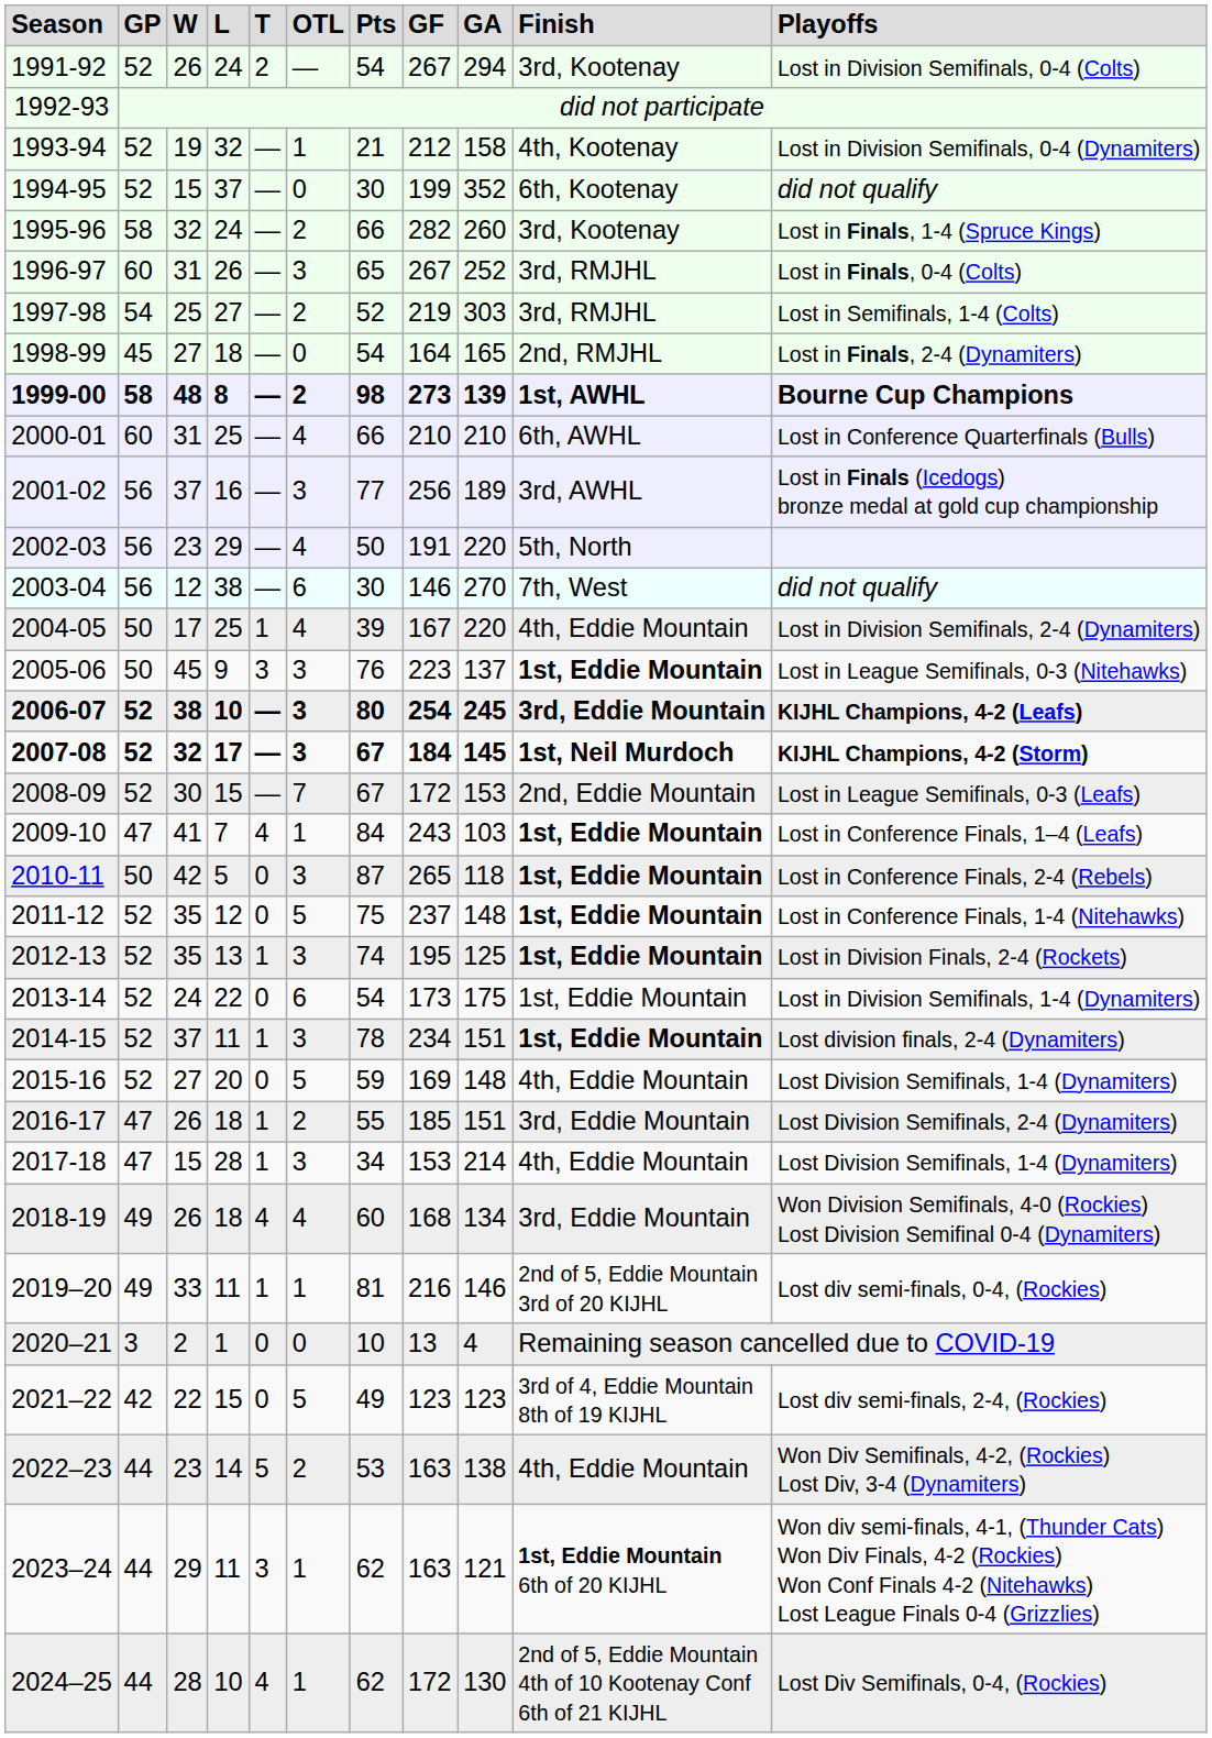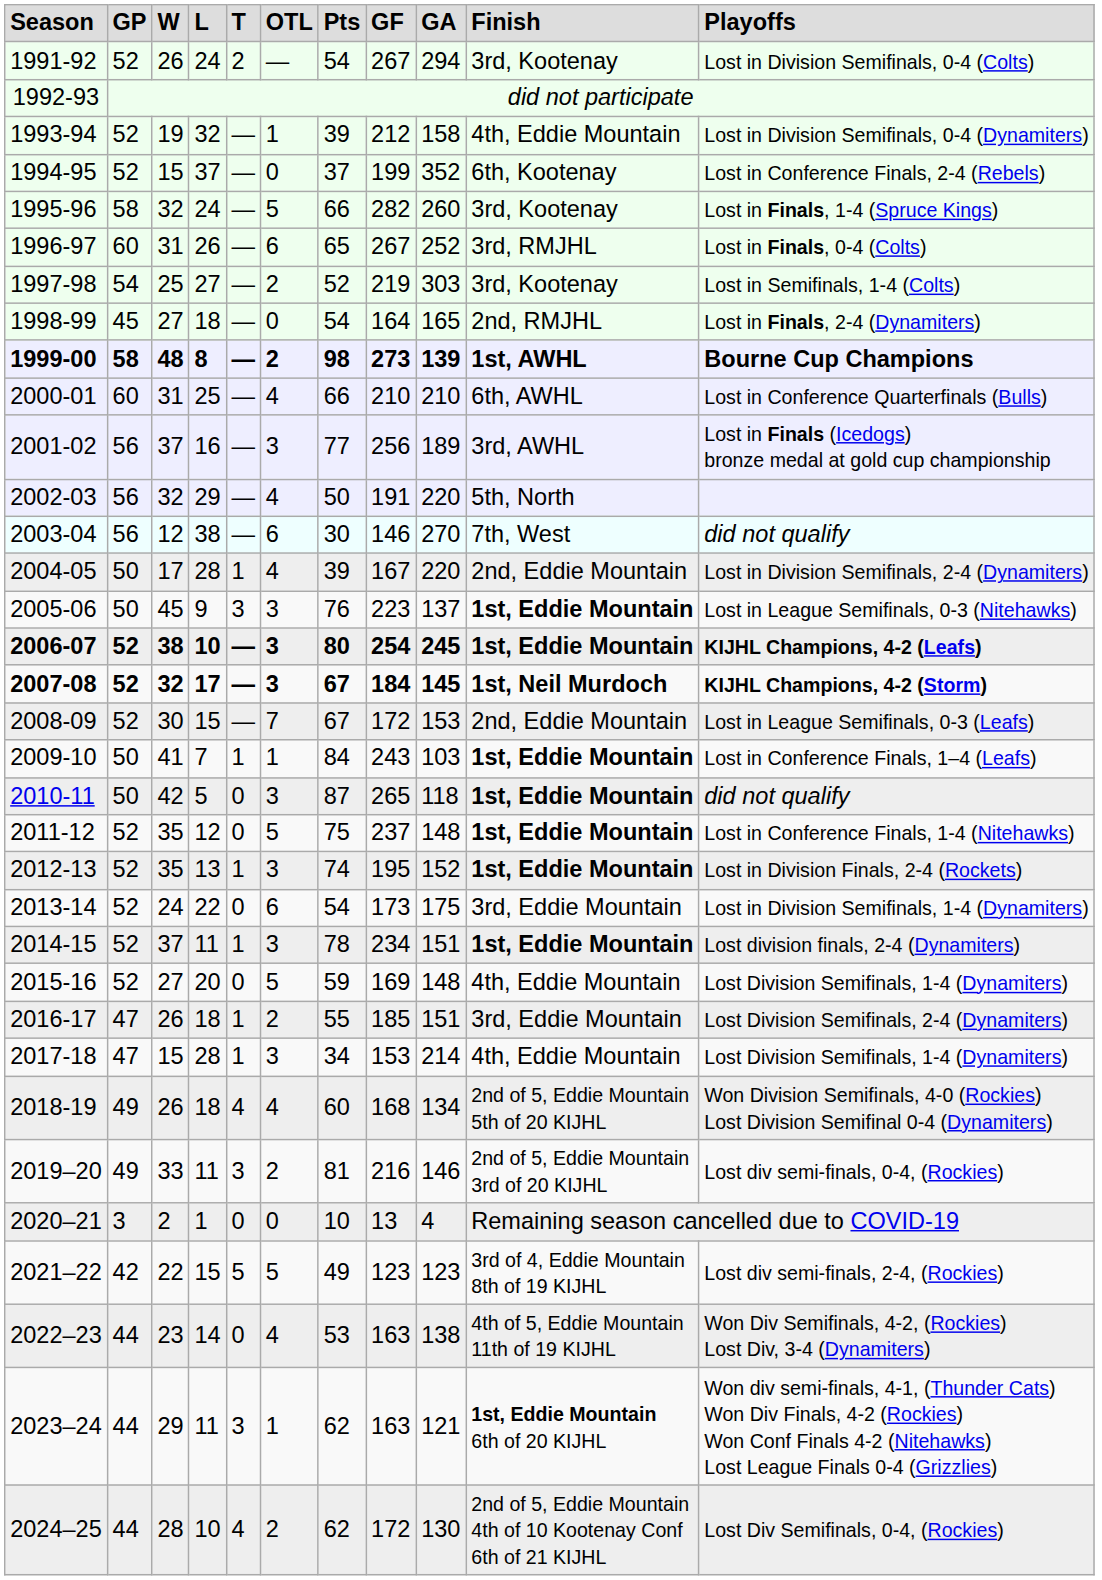 <table class="wikitable">
 <tr style="font-weight:bold; background:#ddd;"|>
 <td>Season</td>
 <td>GP</td>
 <td>W</td>
 <td>L</td>
 <td>T</td>
 <td>OTL</td>
 <td>Pts</td>
 <td>GF</td>
 <td>GA</td>
 <td>Finish</td>
 <td>Playoffs</td>
 </tr>
 <tr style="background:#eeffee">
 <td>1991-92</td>
 <td>52</td>
 <td>26</td>
 <td>24</td>
 <td>2</td>
 <td>—</td>
 <td>54</td>
 <td>267</td>
 <td>294</td>
 <td>3rd, Kootenay</td>
 <td><small> Lost in Division Semifinals, 0-4 (<a href='#'>Colts</a>)</small></td>
 </tr>
 <tr style="background:#eeffee;text-align:center">
 <td>1992-93</td>
 <td colspan="10"><em>did not participate</em></td>
 </tr>
 <tr style="background:#eeffee">
 <td>1993-94</td>
 <td>52</td>
 <td>19</td>
 <td>32</td>
 <td>—</td>
 <td>1</td>
-<td>21</td>
+<td>39</td>
 <td>212</td>
 <td>158</td>
-<td>4th, Kootenay</td>
+<td>4th, Eddie Mountain</td>
 <td><small> Lost in Division Semifinals, 0-4 (<a href='#'>Dynamiters</a>)</small></td>
 </tr>
 <tr style="background:#eeffee">
 <td>1994-95</td>
 <td>52</td>
 <td>15</td>
 <td>37</td>
 <td>—</td>
 <td>0</td>
-<td>30</td>
+<td>37</td>
 <td>199</td>
 <td>352</td>
 <td>6th, Kootenay</td>
-<td><em>did not qualify</em></td>
+<td><small>Lost in Conference Finals, 2-4 (<a href='#'>Rebels</a>)</small></td>
 </tr>
 <tr style="background:#eeffee">
 <td>1995-96</td>
 <td>58</td>
 <td>32</td>
 <td>24</td>
 <td>—</td>
-<td>2</td>
+<td>5</td>
 <td>66</td>
 <td>282</td>
 <td>260</td>
 <td>3rd, Kootenay</td>
 <td><small> Lost in <strong>Finals</strong>, 1-4 (<a href='#'>Spruce Kings</a>)</small></td>
 </tr>
 <tr style="background:#eeffee">
 <td>1996-97</td>
 <td>60</td>
 <td>31</td>
 <td>26</td>
 <td>—</td>
-<td>3</td>
+<td>6</td>
 <td>65</td>
 <td>267</td>
 <td>252</td>
 <td>3rd, RMJHL</td>
 <td><small> Lost in <strong>Finals</strong>, 0-4 (<a href='#'>Colts</a>)</small></td>
 </tr>
 <tr style="background:#eeffee">
 <td>1997-98</td>
 <td>54</td>
 <td>25</td>
 <td>27</td>
 <td>—</td>
 <td>2</td>
 <td>52</td>
 <td>219</td>
 <td>303</td>
-<td>3rd, RMJHL</td>
+<td>3rd, Kootenay</td>
 <td><small>Lost in Semifinals, 1-4 (<a href='#'>Colts</a>)</small></td>
 </tr>
 <tr style="background:#eeffee">
 <td>1998-99</td>
 <td>45</td>
 <td>27</td>
 <td>18</td>
 <td>—</td>
 <td>0</td>
 <td>54</td>
 <td>164</td>
 <td>165</td>
 <td>2nd, RMJHL</td>
 <td><small> Lost in <strong>Finals</strong>, 2-4 (<a href='#'>Dynamiters</a>)</small></td>
 </tr>
 <tr style="background:#eeeeff;font-weight:bold">
 <td>1999-00</td>
 <td>58</td>
 <td>48</td>
 <td>8</td>
 <td>—</td>
 <td>2</td>
 <td>98</td>
 <td>273</td>
 <td>139</td>
 <td>1st, AWHL</td>
 <td>Bourne Cup Champions</td>
 </tr>
 <tr style="background:#eeeeff">
 <td>2000-01</td>
 <td>60</td>
 <td>31</td>
 <td>25</td>
 <td>—</td>
 <td>4</td>
 <td>66</td>
 <td>210</td>
 <td>210</td>
 <td>6th, AWHL</td>
 <td><small> Lost in Conference Quarterfinals (<a href='#'>Bulls</a>)</small></td>
 </tr>
 <tr style="background:#eeeeff">
 <td>2001-02</td>
 <td>56</td>
 <td>37</td>
 <td>16</td>
 <td>—</td>
 <td>3</td>
 <td>77</td>
 <td>256</td>
 <td>189</td>
 <td>3rd, AWHL</td>
 <td><small> Lost in <strong>Finals</strong> (<a href='#'>Icedogs</a>) <br>bronze medal at gold cup championship</small></td>
 </tr>
 <tr style="background:#eeeeff">
 <td>2002-03</td>
 <td>56</td>
-<td>23</td>
+<td>32</td>
 <td>29</td>
 <td>—</td>
 <td>4</td>
 <td>50</td>
 <td>191</td>
 <td>220</td>
 <td>5th, North</td>
 <td></td>
 </tr>
 <tr style="background:#eeffff">
 <td>2003-04</td>
 <td>56</td>
 <td>12</td>
 <td>38</td>
 <td>—</td>
 <td>6</td>
 <td>30</td>
 <td>146</td>
 <td>270</td>
 <td>7th, West</td>
 <td><em>did not qualify</em></td>
 </tr>
 <tr style="background:#eee;">
 <td>2004-05</td>
 <td>50</td>
 <td>17</td>
-<td>25</td>
+<td>28</td>
 <td>1</td>
 <td>4</td>
 <td>39</td>
 <td>167</td>
 <td>220</td>
-<td>4th, Eddie Mountain</td>
+<td>2nd, Eddie Mountain</td>
 <td><small>Lost in Division Semifinals, 2-4 (<a href='#'>Dynamiters</a>)</small></td>
 </tr>
 <tr>
 <td>2005-06</td>
 <td>50</td>
 <td>45</td>
 <td>9</td>
 <td>3</td>
 <td>3</td>
 <td>76</td>
 <td>223</td>
 <td>137</td>
 <td><strong>1st, Eddie Mountain</strong></td>
 <td><small>Lost in League Semifinals, 0-3 (<a href='#'>Nitehawks</a>)</small></td>
 </tr>
 <tr style="background:#eee;font-weight:bold">
 <td>2006-07</td>
 <td>52</td>
 <td>38</td>
 <td>10</td>
 <td>—</td>
 <td>3</td>
 <td>80</td>
 <td>254</td>
 <td>245</td>
-<td>3rd, Eddie Mountain</td>
+<td>1st, Eddie Mountain</td>
 <td><small>KIJHL Champions, 4-2 (<a href='#'>Leafs</a>)</small></td>
 </tr>
 <tr style="font-weight:bold">
 <td>2007-08</td>
 <td>52</td>
 <td>32</td>
 <td>17</td>
 <td>—</td>
 <td>3</td>
 <td>67</td>
 <td>184</td>
 <td>145</td>
 <td>1st, Neil Murdoch</td>
 <td><small> KIJHL Champions, 4-2 (<a href='#'>Storm</a>)</small></td>
 </tr>
 <tr style="background:#eee;">
 <td>2008-09</td>
 <td>52</td>
 <td>30</td>
 <td>15</td>
 <td>—</td>
 <td>7</td>
 <td>67</td>
 <td>172</td>
 <td>153</td>
 <td>2nd, Eddie Mountain</td>
 <td><small>Lost in League Semifinals, 0-3 (<a href='#'>Leafs</a>)</small></td>
 </tr>
 <tr>
 <td>2009-10</td>
-<td>47</td>
+<td>50</td>
 <td>41</td>
 <td>7</td>
-<td>4</td>
+<td>1</td>
 <td>1</td>
 <td>84</td>
 <td>243</td>
 <td>103</td>
 <td><strong>1st, Eddie Mountain</strong></td>
 <td><small>Lost in Conference Finals, 1–4 (<a href='#'>Leafs</a>)</small></td>
 </tr>
 <tr style="background:#eee;">
 <td><a href='#'>2010-11</a></td>
 <td>50</td>
 <td>42</td>
 <td>5</td>
 <td>0</td>
 <td>3</td>
 <td>87</td>
 <td>265</td>
 <td>118</td>
 <td><strong>1st, Eddie Mountain</strong></td>
-<td><small>Lost in Conference Finals, 2-4 (<a href='#'>Rebels</a>)</small></td>
+<td><em>did not qualify</em></td>
 </tr>
 <tr>
 <td>2011-12</td>
 <td>52</td>
 <td>35</td>
 <td>12</td>
 <td>0</td>
 <td>5</td>
 <td>75</td>
 <td>237</td>
 <td>148</td>
 <td><strong>1st, Eddie Mountain</strong></td>
 <td><small> Lost in Conference Finals, 1-4 (<a href='#'>Nitehawks</a>)</small></td>
 </tr>
 <tr style="background:#eee;">
 <td>2012-13</td>
 <td>52</td>
 <td>35</td>
 <td>13</td>
 <td>1</td>
 <td>3</td>
 <td>74</td>
 <td>195</td>
-<td>125</td>
+<td>152</td>
 <td><strong>1st, Eddie Mountain</strong></td>
 <td><small> Lost in Division Finals, 2-4 (<a href='#'>Rockets</a>)</small></td>
 </tr>
 <tr>
 <td>2013-14</td>
 <td>52</td>
 <td>24</td>
 <td>22</td>
 <td>0</td>
 <td>6</td>
 <td>54</td>
 <td>173</td>
 <td>175</td>
-<td>1st, Eddie Mountain</td>
+<td>3rd, Eddie Mountain</td>
 <td><small>Lost in Division Semifinals, 1-4 (<a href='#'>Dynamiters</a>)</small></td>
 </tr>
 <tr style="background:#eee;">
 <td>2014-15</td>
 <td>52</td>
 <td>37</td>
 <td>11</td>
 <td>1</td>
 <td>3</td>
 <td>78</td>
 <td>234</td>
 <td>151</td>
 <td><strong>1st, Eddie Mountain</strong></td>
 <td><small> Lost division finals, 2-4 (<a href='#'>Dynamiters</a>)</small></td>
 </tr>
 <tr>
 <td>2015-16</td>
 <td>52</td>
 <td>27</td>
 <td>20</td>
 <td>0</td>
 <td>5</td>
 <td>59</td>
 <td>169</td>
 <td>148</td>
 <td>4th, Eddie Mountain</td>
 <td><small>Lost Division Semifinals, 1-4 (<a href='#'>Dynamiters</a>)</small></td>
 </tr>
 <tr style="background:#eee;">
 <td>2016-17</td>
 <td>47</td>
 <td>26</td>
 <td>18</td>
 <td>1</td>
 <td>2</td>
 <td>55</td>
 <td>185</td>
 <td>151</td>
 <td>3rd, Eddie Mountain</td>
 <td><small>Lost Division Semifinals, 2-4 (<a href='#'>Dynamiters</a>)</small></td>
 </tr>
 <tr>
 <td>2017-18</td>
 <td>47</td>
 <td>15</td>
 <td>28</td>
 <td>1</td>
 <td>3</td>
 <td>34</td>
 <td>153</td>
 <td>214</td>
 <td>4th, Eddie Mountain</td>
 <td><small>Lost Division Semifinals, 1-4 (<a href='#'>Dynamiters</a>)</small></td>
 </tr>
 <tr style="background:#eee;">
 <td>2018-19</td>
 <td>49</td>
 <td>26</td>
 <td>18</td>
 <td>4</td>
 <td>4</td>
 <td>60</td>
 <td>168</td>
 <td>134</td>
-<td>3rd, Eddie Mountain</td>
+<td><small>2nd of 5, Eddie Mountain<br>5th of 20 KIJHL</small></td>
 <td><small>Won Division Semifinals, 4-0 (<a href='#'>Rockies</a>)<br>Lost Division Semifinal 0-4 (<a href='#'>Dynamiters</a>)</small></td>
 </tr>
 <tr>
 <td>2019–20</td>
 <td>49</td>
 <td>33</td>
 <td>11</td>
-<td>1</td>
-<td>1</td>
+<td>3</td>
+<td>2</td>
 <td>81</td>
 <td>216</td>
 <td>146</td>
 <td><small>2nd of 5, Eddie Mountain<br>3rd of 20 KIJHL</small></td>
 <td><small>Lost div semi-finals, 0-4, (<a href='#'>Rockies</a>)</small></td>
 </tr>
 <tr style="background:#eee;">
 <td>2020–21</td>
 <td>3</td>
 <td>2</td>
 <td>1</td>
 <td>0</td>
 <td>0</td>
 <td>10</td>
 <td>13</td>
 <td>4</td>
 <td colspan=2>Remaining season cancelled due to <a href='#'>COVID-19</a></td>
 </tr>
 <tr>
 <td>2021–22</td>
 <td>42</td>
 <td>22</td>
 <td>15</td>
-<td>0</td>
+<td>5</td>
 <td>5</td>
 <td>49</td>
 <td>123</td>
 <td>123</td>
 <td><small>3rd of 4, Eddie Mountain<br>8th of 19 KIJHL</small></td>
 <td><small>Lost div semi-finals, 2-4, (<a href='#'>Rockies</a>)</small></td>
 </tr>
 <tr style="background:#eee;">
 <td>2022–23</td>
 <td>44</td>
 <td>23</td>
 <td>14</td>
-<td>5</td>
-<td>2</td>
+<td>0</td>
+<td>4</td>
 <td>53</td>
 <td>163</td>
 <td>138</td>
-<td>4th, Eddie Mountain</td>
+<td><small>4th of 5, Eddie Mountain<br>11th of 19 KIJHL</small></td>
 <td><small>Won Div Semifinals, 4-2, (<a href='#'>Rockies</a>)<br>Lost Div, 3-4 (<a href='#'>Dynamiters</a>)</small></td>
 </tr>
 <tr>
 <td>2023–24</td>
 <td>44</td>
 <td>29</td>
 <td>11</td>
 <td>3</td>
 <td>1</td>
 <td>62</td>
 <td>163</td>
 <td>121</td>
 <td><small><strong>1st, Eddie Mountain</strong><br>6th of 20 KIJHL</small></td>
 <td><small>Won div semi-finals, 4-1, (<a href='#'>Thunder Cats</a>)<br>Won Div Finals, 4-2 (<a href='#'>Rockies</a>)<br>Won Conf Finals 4-2 (<a href='#'>Nitehawks</a>)<br>Lost League Finals 0-4 (<a href='#'>Grizzlies</a>)</small></td>
 </tr>
 <tr style="background:#eee;">
 <td>2024–25</td>
 <td>44</td>
 <td>28</td>
 <td>10</td>
 <td>4</td>
-<td>1</td>
+<td>2</td>
 <td>62</td>
 <td>172</td>
 <td>130</td>
 <td><small>2nd of 5, Eddie Mountain<br>4th of 10 Kootenay Conf<br>6th of 21 KIJHL</small></td>
 <td><small>Lost Div Semifinals, 0-4, (<a href='#'>Rockies</a>)</small></td>
 </tr>
 </table>
